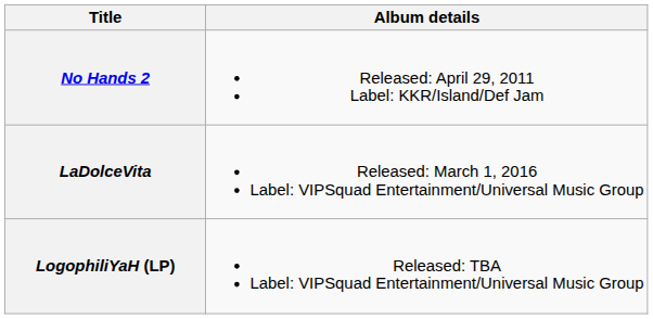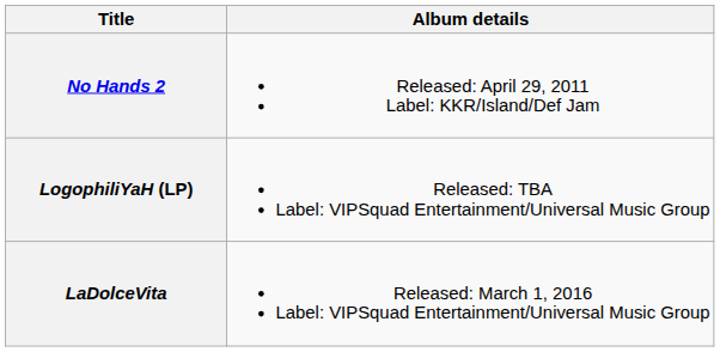 <table class="wikitable plainrowheaders" style="text-align:center;" border="1">
 <tr>
 <th scope="col" rowspan="1" style="width:12em;">Title</th>
 <th scope="col" rowspan="1">Album details</th>
 </tr>
 <tr>
 <th scope="row"><em><a href='#'>No Hands 2</a></em></th>
 <td><br><ul><li>Released: April 29, 2011</li><li>Label: KKR/Island/Def Jam</li></ul></td>
 </tr>
 <tr>
+<th scope="row"><em>LogophiliYaH</em> (LP) </th>
+<td><br><ul><li>Released: TBA</li><li>Label: VIPSquad Entertainment/Universal Music Group  </li></ul></td>
+</tr>
+<tr>
 <th scope="row"><em>LaDolceVita</em></th>
 <td><br><ul><li>Released: March 1, 2016</li><li>Label: VIPSquad Entertainment/Universal Music Group </li></ul></td>
 </tr>
-<tr>
-<th scope="row"><em>LogophiliYaH</em> (LP) </th>
-<td><br><ul><li>Released: TBA</li><li>Label: VIPSquad Entertainment/Universal Music Group  </li></ul></td>
-</tr>
 </table>
